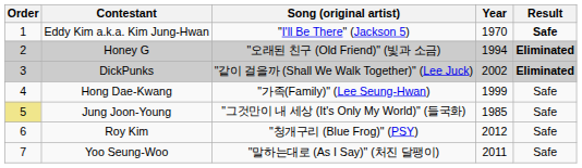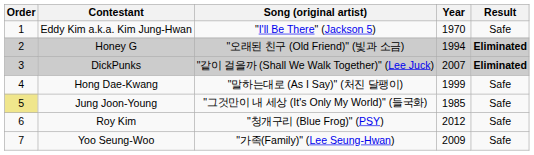 <table class="wikitable plainrowheaders" style="text-align:center;">
 <tr style="background:#f2f2f2;">
 <th scope="col">Order</th>
 <th scope="col">Contestant</th>
 <th scope="col">Song (original artist)</th>
 <th scope="col" style="width:45px;">Year</th>
 <th scope="col">Result</th>
 </tr>
 <tr>
 <td>1</td>
 <td scope="row">Eddy Kim a.k.a. Kim Jung-Hwan</td>
 <td>"<a href='#'>I'll Be There</a>" (<a href='#'>Jackson 5</a>)</td>
 <td>1970</td>
-<td><strong>Safe</strong></td>
+<td>Safe</td>
 </tr>
 <tr style="background:#ccc;">
 <td>2</td>
 <td scope="row">Honey G</td>
 <td>"오래된 친구 (Old Friend)" (빛과 소금)</td>
 <td>1994</td>
 <td><strong>Eliminated</strong></td>
 </tr>
 <tr style="background:#ccc;">
 <td>3</td>
 <td scope="row">DickPunks</td>
 <td>"같이 걸을까 (Shall We Walk Together)" (<a href='#'>Lee Juck</a>)</td>
-<td>2002</td>
+<td>2007</td>
 <td><strong>Eliminated</strong></td>
 </tr>
 <tr>
 <td>4</td>
 <td scope="row">Hong Dae-Kwang</td>
-<td>"가족(Family)" (<a href='#'>Lee Seung-Hwan</a>)</td>
+<td>"말하는대로 (As I Say)" (처진 달팽이)</td>
 <td>1999</td>
 <td>Safe</td>
 </tr>
 <tr>
 <td style="background: khaki;">5</td>
 <td scope="row">Jung Joon-Young</td>
 <td>"그것만이 내 세상 (It's Only My World)" (들국화)</td>
 <td>1985</td>
 <td>Safe</td>
 </tr>
 <tr>
 <td>6</td>
 <td scope="row">Roy Kim</td>
 <td>"청개구리 (Blue Frog)" (<a href='#'>PSY</a>)</td>
 <td>2012</td>
 <td>Safe</td>
 </tr>
 <tr>
 <td>7</td>
 <td scope="row">Yoo Seung-Woo</td>
-<td>"말하는대로 (As I Say)" (처진 달팽이)</td>
-<td>2011</td>
+<td>"가족(Family)" (<a href='#'>Lee Seung-Hwan</a>)</td>
+<td>2009</td>
 <td>Safe</td>
 </tr>
 </table>
